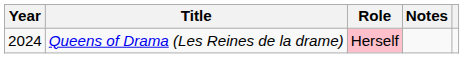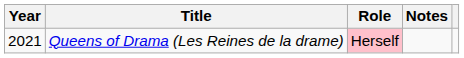 <table class="wikitable">
 <tr>
 <th>Year</th>
 <th>Title</th>
 <th>Role</th>
 <th>Notes</th>
 <th style="text-align: center;" class="unsortable"></th>
 </tr>
 <tr>
-<td>2024</td>
+<td>2021</td>
 <td><em><a href='#'>Queens of Drama</a> (Les Reines de la drame)</em></td>
 <td style="background: pink;">Herself</td>
 <td></td>
 <td></td>
 </tr>
 </table>
